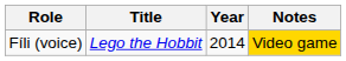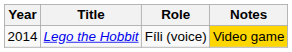 <table class="wikitable sortable">
 <tr>
+<th>Year</th>
+<th>Title</th>
 <th>Role</th>
-<th>Title</th>
-<th>Year</th>
 <th class="unsortable">Notes</th>
 </tr>
 <tr>
+<td>2014</td>
+<td><em><a href='#'>Lego the Hobbit</a></em></td>
 <td>Fíli (voice)</td>
-<td><em><a href='#'>Lego the Hobbit</a></em></td>
-<td>2014</td>
 <td style="background: gold;">Video game</td>
 </tr>
 </table>
